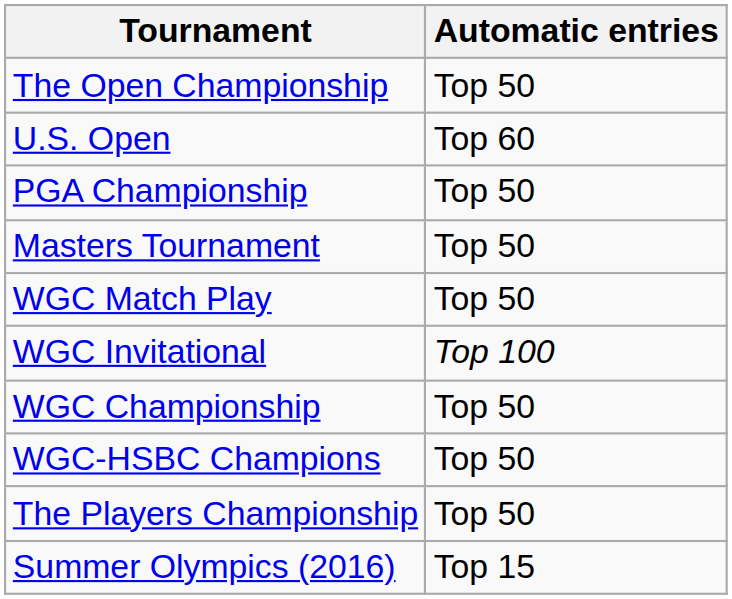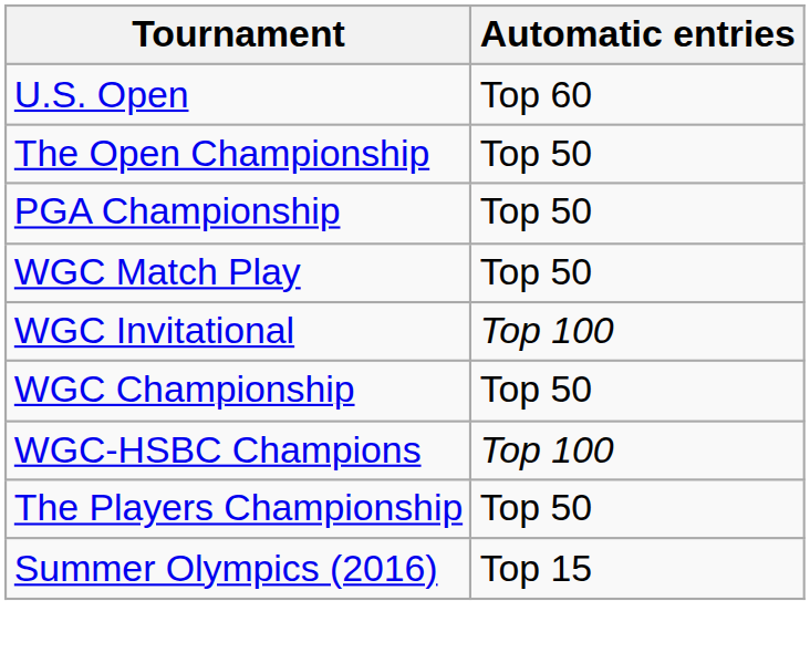 <table class="wikitable">
 <tr>
 <th>Tournament</th>
 <th>Automatic entries</th>
 </tr>
 <tr>
+<td><a href='#'>U.S. Open</a></td>
+<td>Top 60</td>
+</tr>
+<tr>
 <td><a href='#'>The Open Championship</a></td>
 <td>Top 50</td>
 </tr>
 <tr>
-<td><a href='#'>U.S. Open</a></td>
-<td>Top 60</td>
-</tr>
-<tr>
 <td><a href='#'>PGA Championship</a></td>
-<td>Top 50</td>
-</tr>
-<tr>
-<td><a href='#'>Masters Tournament</a></td>
 <td>Top 50</td>
 </tr>
 <tr>
 <td><a href='#'>WGC Match Play</a></td>
 <td>Top 50</td>
 </tr>
 <tr>
 <td><a href='#'>WGC Invitational</a></td>
 <td><em>Top 100</em></td>
 </tr>
 <tr>
 <td><a href='#'>WGC Championship</a></td>
 <td>Top 50</td>
 </tr>
 <tr>
 <td><a href='#'>WGC-HSBC Champions</a></td>
-<td>Top 50</td>
+<td><em>Top 100</em></td>
 </tr>
 <tr>
 <td><a href='#'>The Players Championship</a></td>
 <td>Top 50</td>
 </tr>
 <tr>
 <td><a href='#'>Summer Olympics (2016)</a></td>
 <td>Top 15</td>
 </tr>
 </table>
